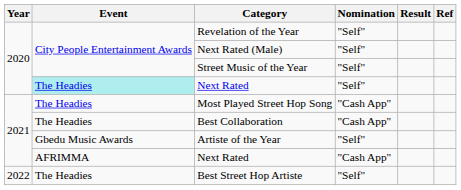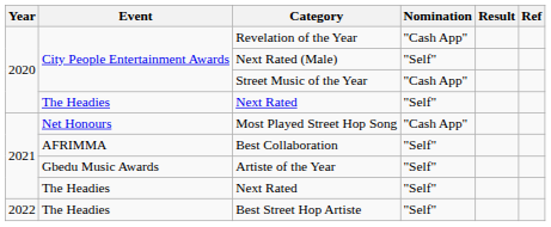 <table class="wikitable">
 <tr>
 <th>Year</th>
 <th>Event</th>
 <th>Category</th>
 <th>Nomination</th>
 <th>Result</th>
 <th>Ref</th>
 </tr>
 <tr>
 <td rowspan=4>2020</td>
 <td rowspan=3><a href='#'>City People Entertainment Awards</a></td>
 <td>Revelation of the Year</td>
-<td>"Self"</td>
+<td>"Cash App" </td>
 <td></td>
 <td></td>
 </tr>
 <tr>
 <td>Next Rated (Male)</td>
 <td>"Self"</td>
 <td></td>
 <td></td>
 </tr>
 <tr>
 <td>Street Music of the Year</td>
-<td>"Self"</td>
+<td>"Cash App" </td>
 <td></td>
 <td></td>
 </tr>
 <tr>
-<td style="background: paleturquoise;"><a href='#'>The Headies</a></td>
+<td><a href='#'>The Headies</a></td>
 <td><a href='#'>Next Rated</a></td>
 <td>"Self"</td>
 <td></td>
 <td></td>
 </tr>
 <tr>
 <td rowspan="4">2021</td>
-<td><a href='#'>The Headies</a></td>
+<td><a href='#'>Net Honours</a></td>
 <td>Most Played Street Hop Song</td>
 <td>"Cash App" </td>
 <td></td>
 <td></td>
 </tr>
 <tr>
-<td>The Headies</td>
+<td>AFRIMMA</td>
 <td>Best Collaboration</td>
-<td>"Cash App" </td>
+<td>"Self"</td>
 <td></td>
 <td></td>
 </tr>
 <tr>
 <td>Gbedu Music Awards</td>
 <td>Artiste of the Year</td>
 <td>"Self"</td>
 <td></td>
 <td></td>
 </tr>
 <tr>
-<td>AFRIMMA</td>
+<td>The Headies</td>
 <td>Next Rated</td>
-<td>"Cash App" </td>
+<td>"Self"</td>
 <td></td>
 <td></td>
 </tr>
 <tr>
 <td>2022</td>
 <td>The Headies</td>
 <td>Best Street Hop Artiste</td>
 <td>"Self"</td>
 <td></td>
 <td></td>
 </tr>
 </table>
